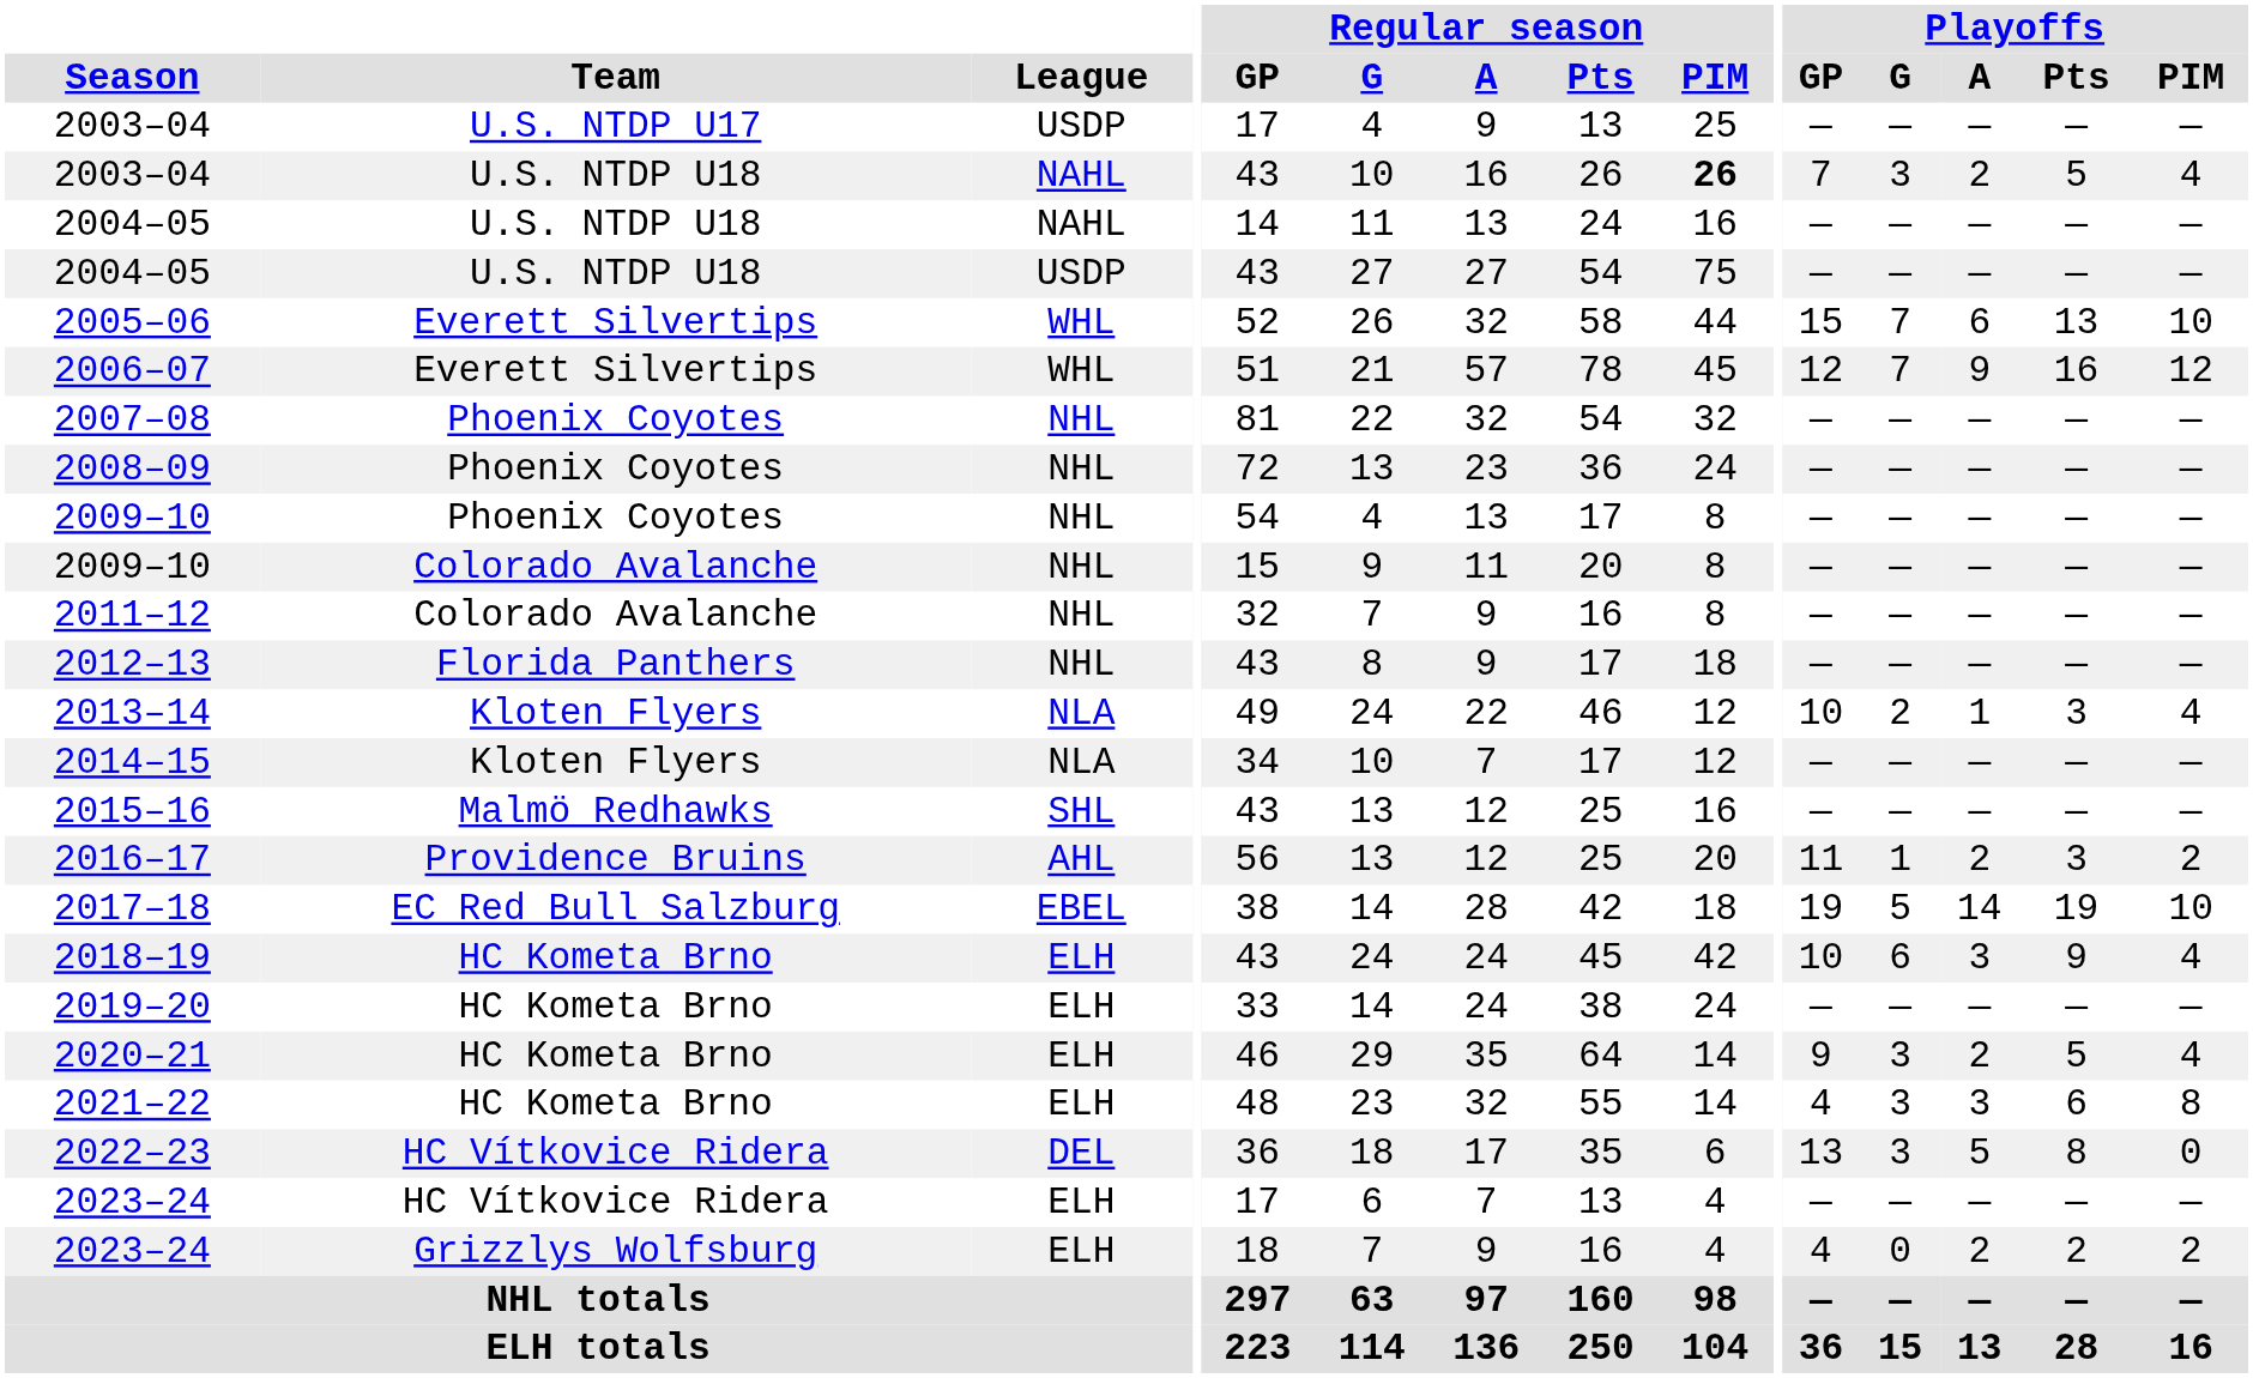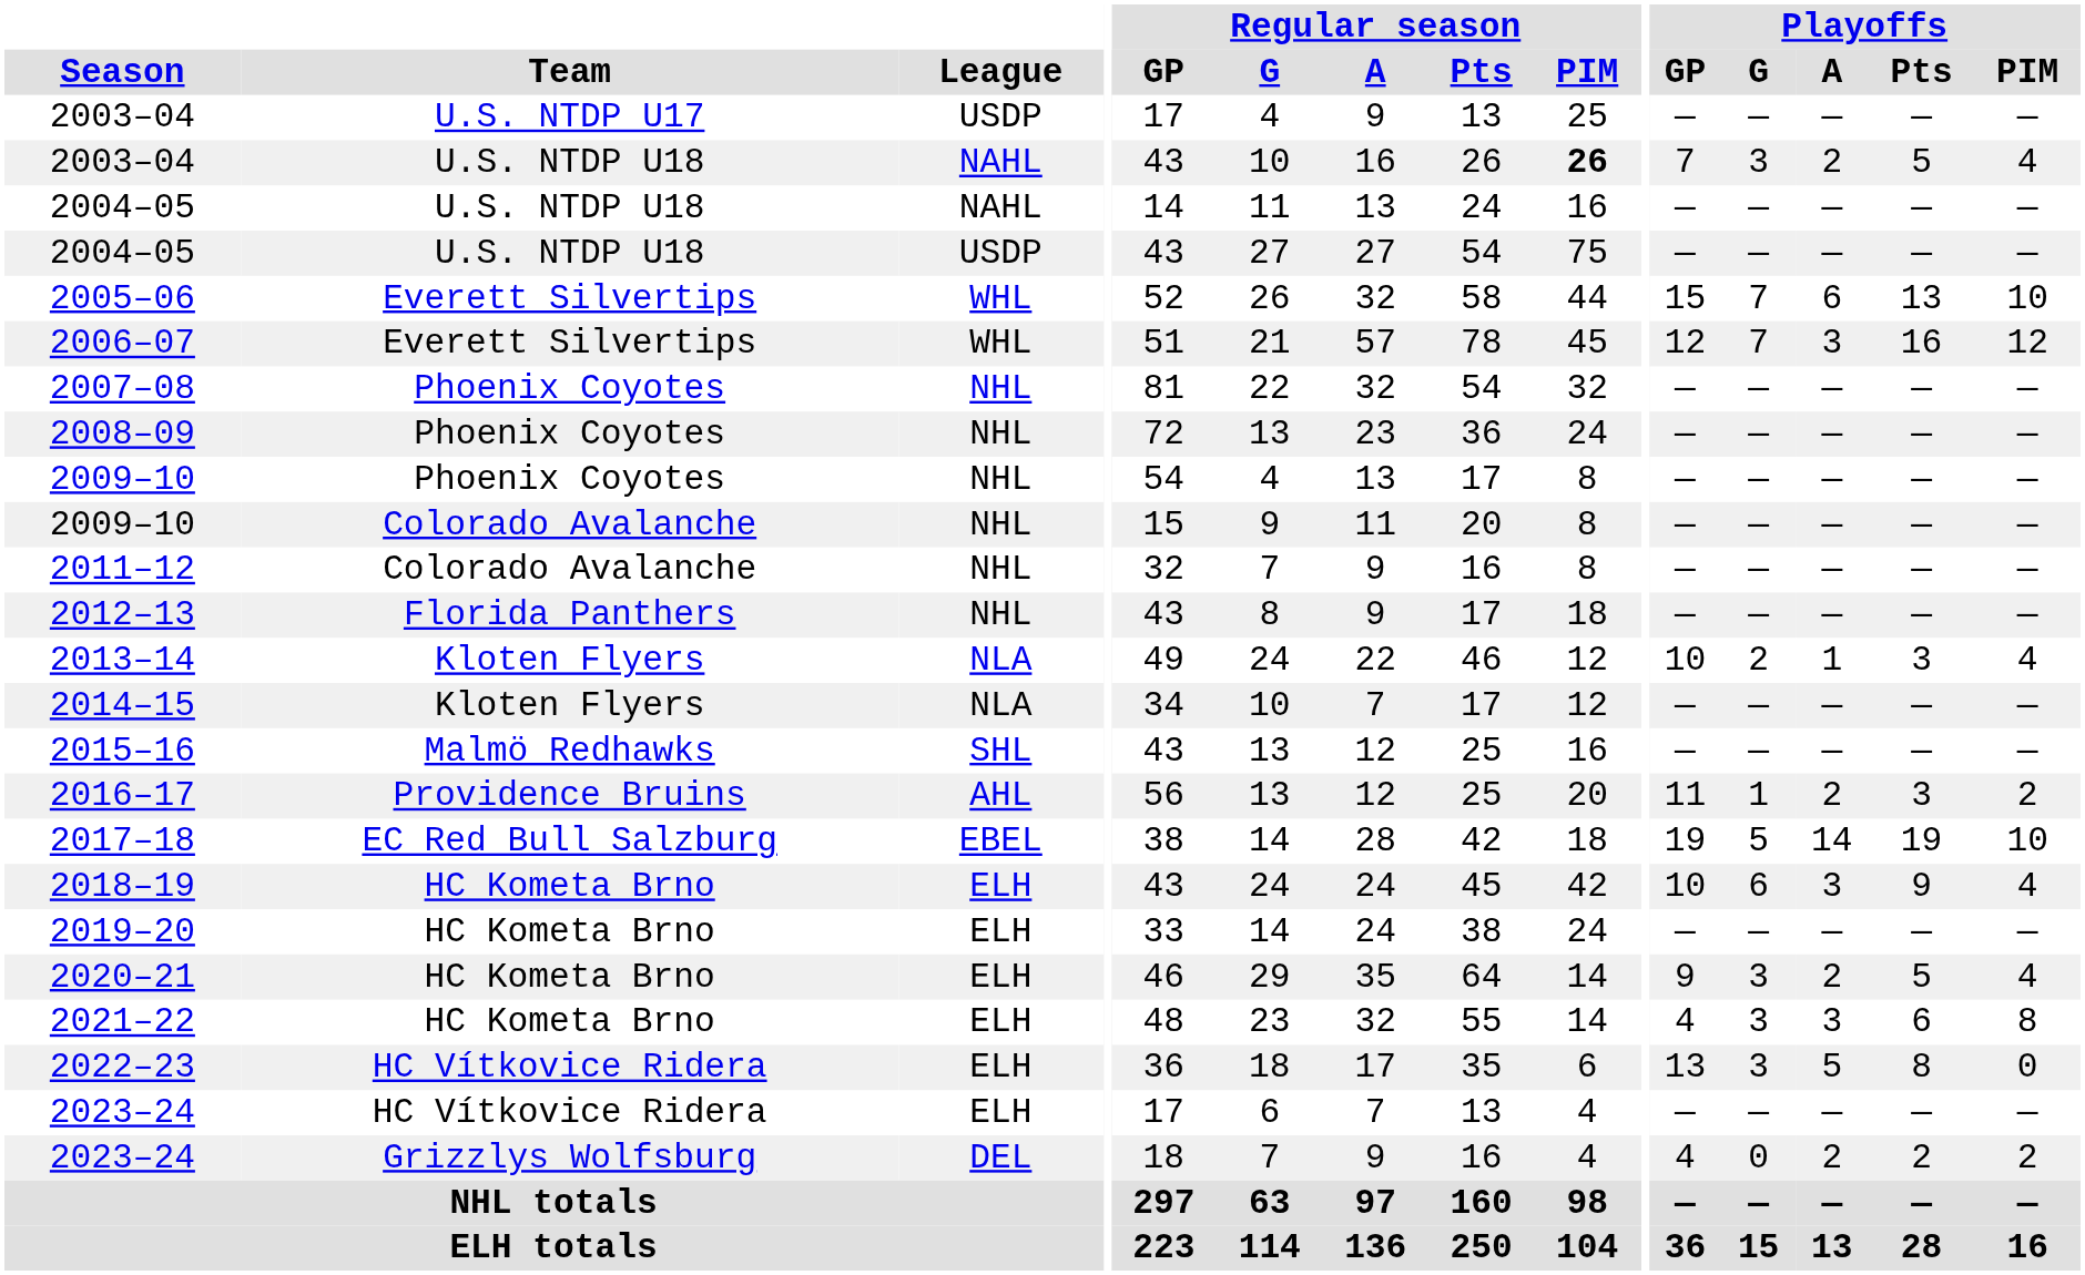 <table border="0" cellpadding="1" cellspacing="0" style="text-align:center; width:60em">
 <tr bgcolor="#e0e0e0">
 <th colspan="3"  bgcolor="#ffffff"></th>
 <th rowspan="99" bgcolor="#ffffff"></th>
 <th colspan="5"><a href='#'>Regular season</a></th>
 <th rowspan="99" bgcolor="#ffffff"></th>
 <th colspan="5"><a href='#'>Playoffs</a></th>
 </tr>
 <tr bgcolor="#e0e0e0">
 <th><a href='#'>Season</a></th>
 <th>Team</th>
 <th>League</th>
 <th>GP</th>
 <th><a href='#'>G</a></th>
 <th><a href='#'>A</a></th>
 <th><a href='#'>Pts</a></th>
 <th><a href='#'>PIM</a></th>
 <th>GP</th>
 <th>G</th>
 <th>A</th>
 <th>Pts</th>
 <th>PIM</th>
 </tr>
 <tr>
 <td>2003–04</td>
 <td><a href='#'>U.S. NTDP U17</a></td>
 <td>USDP</td>
 <td>17</td>
 <td>4</td>
 <td>9</td>
 <td>13</td>
 <td>25</td>
 <td>—</td>
 <td>—</td>
 <td>—</td>
 <td>—</td>
 <td>—</td>
 </tr>
 <tr bgcolor="#f0f0f0">
 <td>2003–04</td>
 <td>U.S. NTDP U18</td>
 <td><a href='#'>NAHL</a></td>
 <td>43</td>
 <td>10</td>
 <td>16</td>
 <td>26</td>
 <td><strong>26</strong></td>
 <td>7</td>
 <td>3</td>
 <td>2</td>
 <td>5</td>
 <td>4</td>
 </tr>
 <tr>
 <td>2004–05</td>
 <td>U.S. NTDP U18</td>
 <td>NAHL</td>
 <td>14</td>
 <td>11</td>
 <td>13</td>
 <td>24</td>
 <td>16</td>
 <td>—</td>
 <td>—</td>
 <td>—</td>
 <td>—</td>
 <td>—</td>
 </tr>
 <tr bgcolor="#f0f0f0">
 <td>2004–05</td>
 <td>U.S. NTDP U18</td>
 <td>USDP</td>
 <td>43</td>
 <td>27</td>
 <td>27</td>
 <td>54</td>
 <td>75</td>
 <td>—</td>
 <td>—</td>
 <td>—</td>
 <td>—</td>
 <td>—</td>
 </tr>
 <tr>
 <td><a href='#'>2005–06</a></td>
 <td><a href='#'>Everett Silvertips</a></td>
 <td><a href='#'>WHL</a></td>
 <td>52</td>
 <td>26</td>
 <td>32</td>
 <td>58</td>
 <td>44</td>
 <td>15</td>
 <td>7</td>
 <td>6</td>
 <td>13</td>
 <td>10</td>
 </tr>
 <tr bgcolor="#f0f0f0">
 <td><a href='#'>2006–07</a></td>
 <td>Everett Silvertips</td>
 <td>WHL</td>
 <td>51</td>
 <td>21</td>
 <td>57</td>
 <td>78</td>
 <td>45</td>
 <td>12</td>
 <td>7</td>
-<td>9</td>
+<td>3</td>
 <td>16</td>
 <td>12</td>
 </tr>
 <tr>
 <td><a href='#'>2007–08</a></td>
 <td><a href='#'>Phoenix Coyotes</a></td>
 <td><a href='#'>NHL</a></td>
 <td>81</td>
 <td>22</td>
 <td>32</td>
 <td>54</td>
 <td>32</td>
 <td>—</td>
 <td>—</td>
 <td>—</td>
 <td>—</td>
 <td>—</td>
 </tr>
 <tr bgcolor="#f0f0f0">
 <td><a href='#'>2008–09</a></td>
 <td>Phoenix Coyotes</td>
 <td>NHL</td>
 <td>72</td>
 <td>13</td>
 <td>23</td>
 <td>36</td>
 <td>24</td>
 <td>—</td>
 <td>—</td>
 <td>—</td>
 <td>—</td>
 <td>—</td>
 </tr>
 <tr>
 <td><a href='#'>2009–10</a></td>
 <td>Phoenix Coyotes</td>
 <td>NHL</td>
 <td>54</td>
 <td>4</td>
 <td>13</td>
 <td>17</td>
 <td>8</td>
 <td>—</td>
 <td>—</td>
 <td>—</td>
 <td>—</td>
 <td>—</td>
 </tr>
 <tr bgcolor="#f0f0f0">
 <td>2009–10</td>
 <td><a href='#'>Colorado Avalanche</a></td>
 <td>NHL</td>
 <td>15</td>
 <td>9</td>
 <td>11</td>
 <td>20</td>
 <td>8</td>
 <td>—</td>
 <td>—</td>
 <td>—</td>
 <td>—</td>
 <td>—</td>
 </tr>
 <tr>
 <td><a href='#'>2011–12</a></td>
 <td>Colorado Avalanche</td>
 <td>NHL</td>
 <td>32</td>
 <td>7</td>
 <td>9</td>
 <td>16</td>
 <td>8</td>
 <td>—</td>
 <td>—</td>
 <td>—</td>
 <td>—</td>
 <td>—</td>
 </tr>
 <tr bgcolor="#f0f0f0">
 <td><a href='#'>2012–13</a></td>
 <td><a href='#'>Florida Panthers</a></td>
 <td>NHL</td>
 <td>43</td>
 <td>8</td>
 <td>9</td>
 <td>17</td>
 <td>18</td>
 <td>—</td>
 <td>—</td>
 <td>—</td>
 <td>—</td>
 <td>—</td>
 </tr>
 <tr>
 <td><a href='#'>2013–14</a></td>
 <td><a href='#'>Kloten Flyers</a></td>
 <td><a href='#'>NLA</a></td>
 <td>49</td>
 <td>24</td>
 <td>22</td>
 <td>46</td>
 <td>12</td>
 <td>10</td>
 <td>2</td>
 <td>1</td>
 <td>3</td>
 <td>4</td>
 </tr>
 <tr bgcolor="#f0f0f0">
 <td><a href='#'>2014–15</a></td>
 <td>Kloten Flyers</td>
 <td>NLA</td>
 <td>34</td>
 <td>10</td>
 <td>7</td>
 <td>17</td>
 <td>12</td>
 <td>—</td>
 <td>—</td>
 <td>—</td>
 <td>—</td>
 <td>—</td>
 </tr>
 <tr>
 <td><a href='#'>2015–16</a></td>
 <td><a href='#'>Malmö Redhawks</a></td>
 <td><a href='#'>SHL</a></td>
 <td>43</td>
 <td>13</td>
 <td>12</td>
 <td>25</td>
 <td>16</td>
 <td>—</td>
 <td>—</td>
 <td>—</td>
 <td>—</td>
 <td>—</td>
 </tr>
 <tr bgcolor="#f0f0f0">
 <td><a href='#'>2016–17</a></td>
 <td><a href='#'>Providence Bruins</a></td>
 <td><a href='#'>AHL</a></td>
 <td>56</td>
 <td>13</td>
 <td>12</td>
 <td>25</td>
 <td>20</td>
 <td>11</td>
 <td>1</td>
 <td>2</td>
 <td>3</td>
 <td>2</td>
 </tr>
 <tr>
 <td><a href='#'>2017–18</a></td>
 <td><a href='#'>EC Red Bull Salzburg</a></td>
 <td><a href='#'>EBEL</a></td>
 <td>38</td>
 <td>14</td>
 <td>28</td>
 <td>42</td>
 <td>18</td>
 <td>19</td>
 <td>5</td>
 <td>14</td>
 <td>19</td>
 <td>10</td>
 </tr>
 <tr bgcolor="#f0f0f0">
 <td><a href='#'>2018–19</a></td>
 <td><a href='#'>HC Kometa Brno</a></td>
 <td><a href='#'>ELH</a></td>
 <td>43</td>
 <td>24</td>
 <td>24</td>
 <td>45</td>
 <td>42</td>
 <td>10</td>
 <td>6</td>
 <td>3</td>
 <td>9</td>
 <td>4</td>
 </tr>
 <tr>
 <td><a href='#'>2019–20</a></td>
 <td>HC Kometa Brno</td>
 <td>ELH</td>
 <td>33</td>
 <td>14</td>
 <td>24</td>
 <td>38</td>
 <td>24</td>
 <td>—</td>
 <td>—</td>
 <td>—</td>
 <td>—</td>
 <td>—</td>
 </tr>
 <tr bgcolor="#f0f0f0">
 <td><a href='#'>2020–21</a></td>
 <td>HC Kometa Brno</td>
 <td>ELH</td>
 <td>46</td>
 <td>29</td>
 <td>35</td>
 <td>64</td>
 <td>14</td>
 <td>9</td>
 <td>3</td>
 <td>2</td>
 <td>5</td>
 <td>4</td>
 </tr>
 <tr>
 <td><a href='#'>2021–22</a></td>
 <td>HC Kometa Brno</td>
 <td>ELH</td>
 <td>48</td>
 <td>23</td>
 <td>32</td>
 <td>55</td>
 <td>14</td>
 <td>4</td>
 <td>3</td>
 <td>3</td>
 <td>6</td>
 <td>8</td>
 </tr>
 <tr bgcolor="#f0f0f0">
 <td><a href='#'>2022–23</a></td>
 <td><a href='#'>HC Vítkovice Ridera</a></td>
-<td><a href='#'>DEL</a></td>
+<td>ELH</td>
 <td>36</td>
 <td>18</td>
 <td>17</td>
 <td>35</td>
 <td>6</td>
 <td>13</td>
 <td>3</td>
 <td>5</td>
 <td>8</td>
 <td>0</td>
 </tr>
 <tr>
 <td><a href='#'>2023–24</a></td>
 <td>HC Vítkovice Ridera</td>
 <td>ELH</td>
 <td>17</td>
 <td>6</td>
 <td>7</td>
 <td>13</td>
 <td>4</td>
 <td>—</td>
 <td>—</td>
 <td>—</td>
 <td>—</td>
 <td>—</td>
 </tr>
 <tr bgcolor="#f0f0f0">
 <td><a href='#'>2023–24</a></td>
 <td><a href='#'>Grizzlys Wolfsburg</a></td>
-<td>ELH</td>
+<td><a href='#'>DEL</a></td>
 <td>18</td>
 <td>7</td>
 <td>9</td>
 <td>16</td>
 <td>4</td>
 <td>4</td>
 <td>0</td>
 <td>2</td>
 <td>2</td>
 <td>2</td>
 </tr>
 <tr bgcolor="#e0e0e0">
 <th colspan="3">NHL totals</th>
 <th>297</th>
 <th>63</th>
 <th>97</th>
 <th>160</th>
 <th>98</th>
 <th>—</th>
 <th>—</th>
 <th>—</th>
 <th>—</th>
 <th>—</th>
 </tr>
 <tr bgcolor="#e0e0e0">
 <th colspan="3">ELH totals</th>
 <th>223</th>
 <th>114</th>
 <th>136</th>
 <th>250</th>
 <th>104</th>
 <th>36</th>
 <th>15</th>
 <th>13</th>
 <th>28</th>
 <th>16</th>
 </tr>
 </table>
